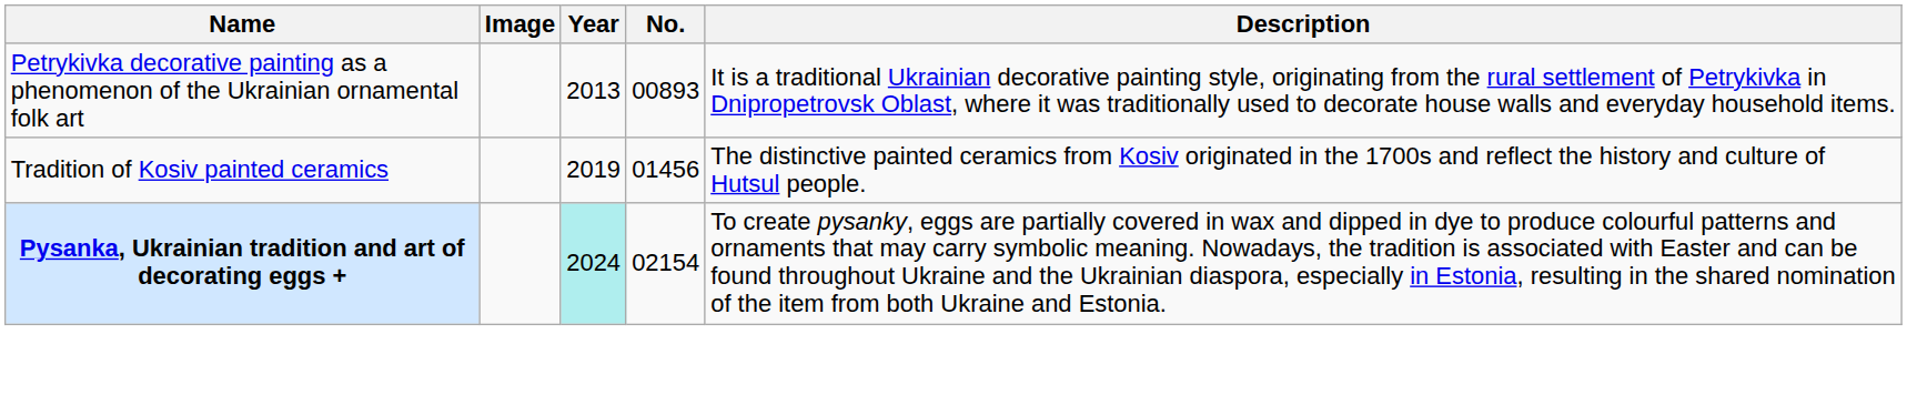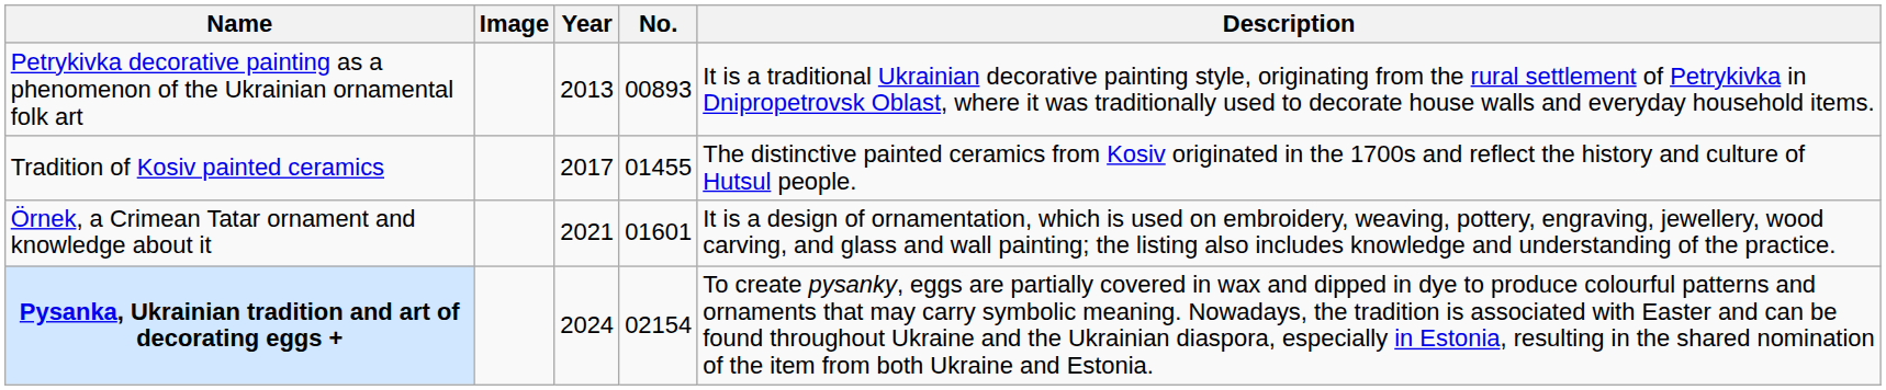 <table class="wikitable sortable plainrowheaders">
 <tr>
 <th style="width:25%">Name</th>
 <th class="unsortable">Image</th>
 <th>Year</th>
 <th>No.</th>
 <th class="unsortable">Description</th>
 </tr>
 <tr>
 <td><a href='#'>Petrykivka decorative painting</a> as a phenomenon of the Ukrainian ornamental folk art</td>
 <td></td>
 <td>2013</td>
 <td>00893</td>
 <td>It is a traditional <a href='#'>Ukrainian</a> decorative painting style, originating from the <a href='#'>rural settlement</a> of <a href='#'>Petrykivka</a> in <a href='#'>Dnipropetrovsk Oblast</a>, where it was traditionally used to decorate house walls and everyday household items.</td>
 </tr>
 <tr>
 <td>Tradition of <a href='#'>Kosiv painted ceramics</a></td>
 <td></td>
-<td>2019</td>
-<td>01456</td>
+<td>2017</td>
+<td>01455</td>
 <td>The distinctive painted ceramics from <a href='#'>Kosiv</a> originated in the 1700s and reflect the history and culture of <a href='#'>Hutsul</a> people.</td>
+</tr>
+<tr>
+<td><a href='#'>Örnek</a>, a Crimean Tatar ornament and knowledge about it</td>
+<td></td>
+<td>2021</td>
+<td>01601</td>
+<td>It is a design of ornamentation, which is used on embroidery, weaving, pottery, engraving, jewellery, wood carving, and glass and wall painting; the listing also includes knowledge and understanding of the practice.</td>
 </tr>
 <tr>
 <th scope="row" style="background:#D0E7FF;"><a href='#'>Pysanka</a>, Ukrainian tradition and art of decorating eggs +</th>
 <td></td>
-<td style="background: paleturquoise;">2024</td>
+<td>2024</td>
 <td>02154</td>
 <td>To create <em>pysanky</em>, eggs are partially covered in wax and dipped in dye to produce colourful patterns and ornaments that may carry symbolic meaning. Nowadays, the tradition is associated with Easter and can be found throughout Ukraine and the Ukrainian diaspora, especially <a href='#'>in Estonia</a>, resulting in the shared nomination of the item from both Ukraine and Estonia.</td>
 </tr>
 </table>
